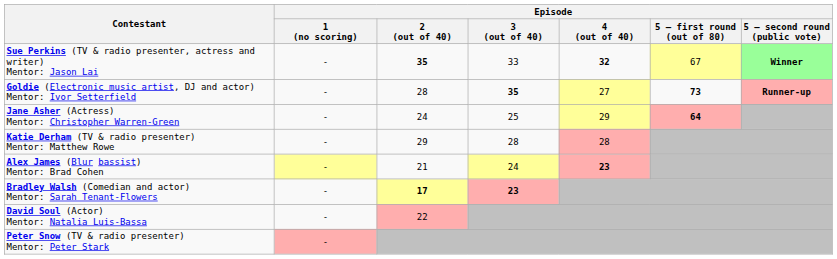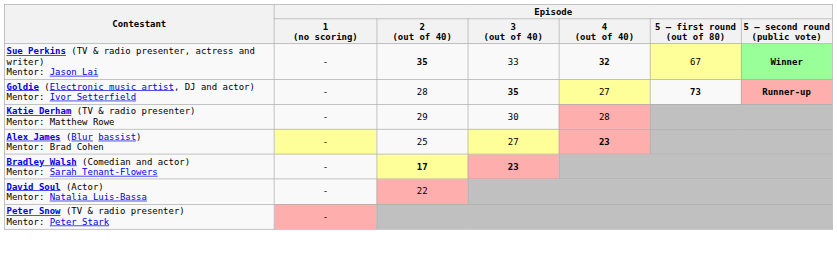 <table class="wikitable" style="width: 95%">
 <tr>
 <th rowspan=2 align="center" width="175"><strong>Contestant</strong></th>
 <th colspan=6 align="center"><strong>Episode</strong></th>
 </tr>
 <tr --->
 <th align="center" width="55"><strong>1</strong><br>(no scoring)</th>
 <th align="center" width="55"><strong>2</strong><br>(out of 40)</th>
 <th align="center" width="55"><strong>3</strong><br>(out of 40)</th>
 <th align="center" width="55"><strong>4</strong><br>(out of 40)</th>
 <th align="center" width="55"><strong>5</strong> – first round<br>(out of 80)</th>
 <th align="center" width="55"><strong>5</strong> – second round<br>(public vote)</th>
 </tr>
 <tr --->
 <td><strong><a href='#'>Sue Perkins</a></strong> (TV & radio presenter, actress and writer)<br>Mentor: <a href='#'>Jason Lai</a></td>
 <td align="center">-</td>
 <td align="center"><span><strong>35</strong></span></td>
 <td align="center">33</td>
 <td align="center"><span><strong>32</strong></span></td>
 <td align="center" bgcolor="#FFFF99">67</td>
 <td align="center" bgcolor="#99FF99"><strong>Winner</strong></td>
 </tr>
 <tr --->
 <td><strong><a href='#'>Goldie</a></strong> (<a href='#'>Electronic music artist</a>, DJ and actor)<br>Mentor: <a href='#'>Ivor Setterfield</a></td>
 <td align="center">-</td>
 <td align="center">28</td>
 <td align="center"><span><strong>35</strong></span></td>
 <td align="center" bgcolor="#FFFF99">27</td>
 <td align="center"><span><strong>73</strong></span></td>
 <td align="center" bgcolor="#FFAEAE"><strong>Runner-up</strong></td>
 </tr>
 <tr --->
-<td><strong><a href='#'>Jane Asher</a></strong> (Actress)<br>Mentor: <a href='#'>Christopher Warren-Green</a></td>
-<td align="center">-</td>
-<td align="center">24</td>
-<td align="center">25</td>
-<td align="center" bgcolor="#FFFF99">29</td>
-<td align="center" bgcolor="#FFAEAE"><span><strong>64</strong></span></td>
-<td bgcolor="#C0C0C0"></td>
-</tr>
-<tr --->
 <td><strong><a href='#'>Katie Derham</a></strong> (TV & radio presenter)<br>Mentor: Matthew Rowe</td>
 <td align="center">-</td>
 <td align="center">29</td>
-<td align="center">28</td>
+<td align="center">30</td>
 <td align="center" bgcolor="#FFAEAE">28</td>
 <td colspan=2 bgcolor="#C0C0C0"></td>
 </tr>
 <tr --->
 <td><strong><a href='#'>Alex James</a></strong> (<a href='#'>Blur</a> <a href='#'>bassist</a>)<br>Mentor: Brad Cohen</td>
 <td align="center" bgcolor="#FFFF99">-</td>
-<td align="center">21</td>
-<td align="center" bgcolor="#FFFF99">24</td>
+<td align="center">25</td>
+<td align="center" bgcolor="#FFFF99">27</td>
 <td align="center" bgcolor="#FFAEAE"><span><strong>23</strong></span></td>
 <td colspan=2 bgcolor="#C0C0C0"></td>
 </tr>
 <tr --->
 <td><strong><a href='#'>Bradley Walsh</a></strong> (Comedian and actor)<br>Mentor: <a href='#'>Sarah Tenant-Flowers</a></td>
 <td align="center">-</td>
 <td align="center" bgcolor="#FFFF99"><span><strong>17</strong></span></td>
 <td align="center" bgcolor="#FFAEAE"><span><strong>23</strong></span></td>
 <td colspan=3 bgcolor="#C0C0C0"></td>
 </tr>
 <tr --->
 <td><strong><a href='#'>David Soul</a></strong> (Actor)<br>Mentor: <a href='#'>Natalia Luis-Bassa</a></td>
 <td align="center">-</td>
 <td align="center" bgcolor="#FFAEAE">22</td>
 <td colspan=4 bgcolor="#C0C0C0"></td>
 </tr>
 <tr --->
 <td><strong><a href='#'>Peter Snow</a></strong> (TV & radio presenter)<br>Mentor: <a href='#'>Peter Stark</a></td>
 <td align="center" bgcolor="#FFAEAE">-</td>
 <td colspan=5 bgcolor="#C0C0C0"></td>
 </tr>
 </table>
